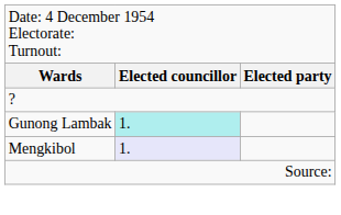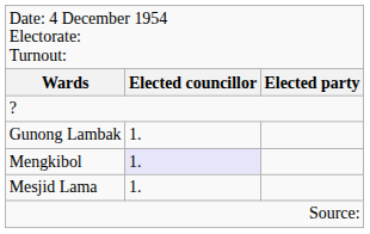 <table class=wikitable>
 <tr>
 <td colspan=3>Date: 4 December 1954<br>Electorate: <br>Turnout:</td>
 </tr>
 <tr>
 <th>Wards</th>
 <th>Elected councillor</th>
 <th>Elected party</th>
 </tr>
 <tr>
 <td colspan=3>? </td>
 </tr>
 <tr>
 <td>Gunong Lambak</td>
-<td style="background: paleturquoise;">1.</td>
+<td>1.</td>
 <td></td>
 </tr>
 <tr>
 <td>Mengkibol</td>
 <td style="background: lavender;">1.</td>
 <td></td>
 </tr>
 <tr>
+<td>Mesjid Lama</td>
+<td>1.</td>
+<td></td>
+</tr>
+<tr>
 <td colspan=3 align=right>Source: </td>
 </tr>
 </table>
